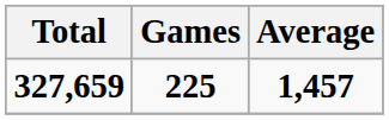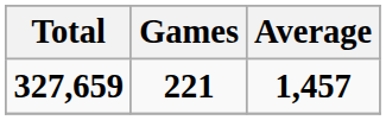 <table class="wikitable">
 <tr>
 <th>Total</th>
 <th>Games</th>
 <th>Average</th>
 </tr>
 <tr>
 <td align="center"><strong>327,659</strong></td>
-<td align="center"><strong>225</strong></td>
+<td align="center"><strong>221</strong></td>
 <td align="center"><strong>1,457</strong></td>
 </tr>
 <tr>
 </tr>
 </table>
